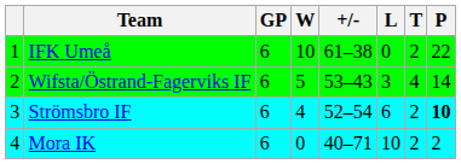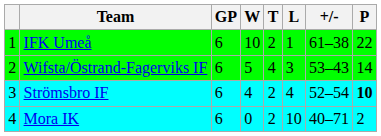 <table class="wikitable">
 <tr>
 <th></th>
 <th>Team</th>
 <th>GP</th>
 <th>W</th>
+<th>T</th>
+<th>L</th>
 <th>+/-</th>
-<th>L</th>
-<th>T</th>
 <th>P</th>
 </tr>
 <tr style="background:#00FF00">
 <td>1</td>
 <td><a href='#'>IFK Umeå</a></td>
 <td>6</td>
 <td>10</td>
+<td>2</td>
+<td>1</td>
 <td>61–38</td>
-<td>0</td>
-<td>2</td>
 <td>22</td>
 </tr>
 <tr style="background:#00FF00">
 <td>2</td>
 <td><a href='#'>Wifsta/Östrand-Fagerviks IF</a></td>
 <td>6</td>
 <td>5</td>
+<td>4</td>
+<td>3</td>
 <td>53–43</td>
-<td>3</td>
-<td>4</td>
 <td>14</td>
 </tr>
 <tr style="background:#00FFFF">
 <td>3</td>
 <td><a href='#'>Strömsbro IF</a></td>
 <td>6</td>
 <td>4</td>
+<td>2</td>
+<td>4</td>
 <td>52–54</td>
-<td>6</td>
-<td>2</td>
 <td><strong>10</strong></td>
 </tr>
 <tr style="background:#00FFFF">
 <td>4</td>
 <td><a href='#'>Mora IK</a></td>
 <td>6</td>
 <td>0</td>
+<td>2</td>
+<td>10</td>
 <td>40–71</td>
-<td>10</td>
-<td>2</td>
 <td>2</td>
 </tr>
 </table>
